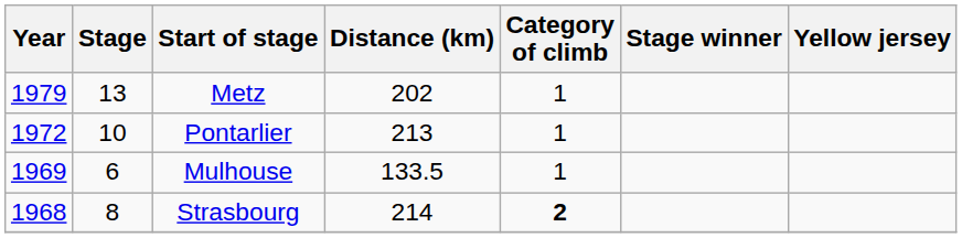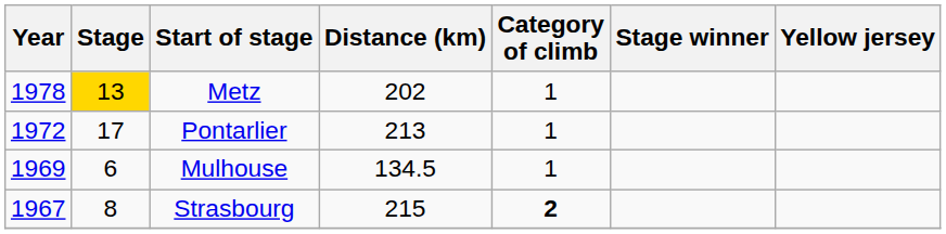 <table class="wikitable"  style="text-align: center;">
 <tr>
 <th>Year</th>
 <th>Stage</th>
 <th>Start of stage</th>
 <th>Distance (km)</th>
 <th>Category<br>of climb</th>
 <th>Stage winner</th>
 <th>Yellow jersey</th>
 </tr>
 <tr>
-<td><a href='#'>1979</a></td>
-<td>13</td>
+<td><a href='#'>1978</a></td>
+<td style="background: gold;">13</td>
 <td><a href='#'>Metz</a></td>
 <td>202</td>
 <td>1</td>
 <td align=left></td>
 <td align=left></td>
 </tr>
 <tr>
 <td><a href='#'>1972</a></td>
-<td>10</td>
+<td>17</td>
 <td><a href='#'>Pontarlier</a></td>
 <td>213</td>
 <td>1</td>
 <td align=left></td>
 <td align=left></td>
 </tr>
 <tr>
 <td><a href='#'>1969</a></td>
 <td>6</td>
 <td><a href='#'>Mulhouse</a></td>
-<td>133.5</td>
+<td>134.5</td>
 <td>1</td>
 <td align=left></td>
 <td align=left></td>
 </tr>
 <tr>
-<td><a href='#'>1968</a></td>
+<td><a href='#'>1967</a></td>
 <td>8</td>
 <td><a href='#'>Strasbourg</a></td>
-<td>214</td>
+<td>215</td>
 <td><strong>2</strong></td>
 <td align=left></td>
 <td align=left></td>
 </tr>
 <tr>
 </tr>
 </table>
